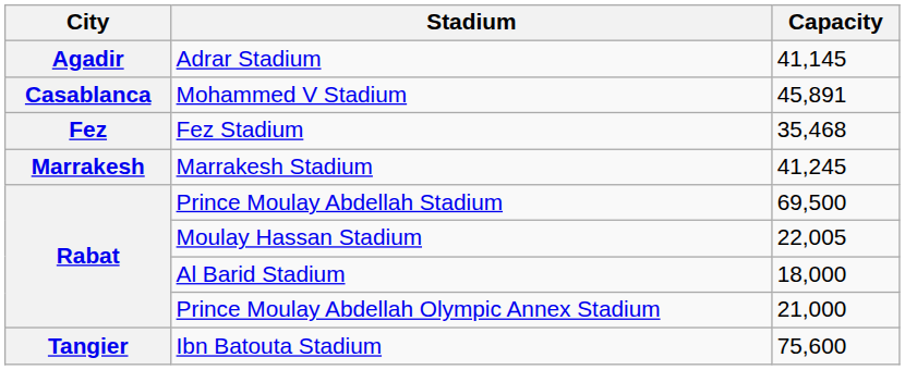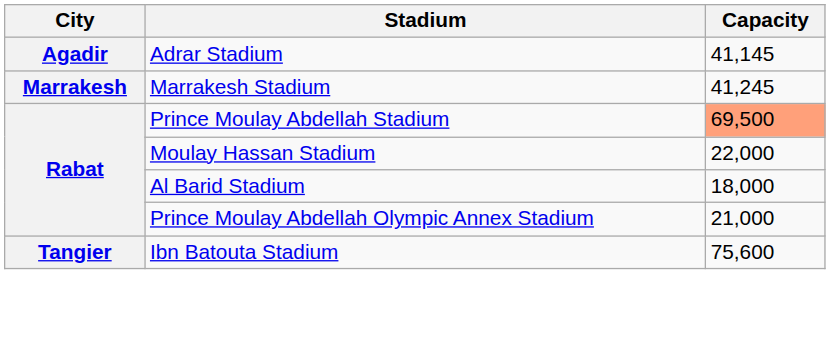 <table class="wikitable sortable plainrowheaders" style="width:50%">
 <tr>
 <th>City</th>
 <th>Stadium</th>
 <th>Capacity</th>
 </tr>
 <tr>
 <th scope=row><a href='#'>Agadir</a></th>
 <td><a href='#'>Adrar Stadium</a></td>
 <td>41,145</td>
 </tr>
 <tr>
-<th scope=row><a href='#'>Casablanca</a></th>
-<td><a href='#'>Mohammed V Stadium</a></td>
-<td>45,891</td>
-</tr>
-<tr>
-<th scope=row><a href='#'>Fez</a></th>
-<td><a href='#'>Fez Stadium</a></td>
-<td>35,468</td>
-</tr>
-<tr>
 <th scope=row><a href='#'>Marrakesh</a></th>
 <td><a href='#'>Marrakesh Stadium</a></td>
 <td>41,245</td>
 </tr>
 <tr>
 <th scope=row rowspan=4><a href='#'>Rabat</a></th>
 <td><a href='#'>Prince Moulay Abdellah Stadium</a></td>
-<td>69,500</td>
+<td style="background: lightsalmon;">69,500</td>
 </tr>
 <tr>
 <td><a href='#'>Moulay Hassan Stadium</a></td>
-<td>22,005</td>
+<td>22,000</td>
 </tr>
 <tr>
 <td><a href='#'>Al Barid Stadium</a></td>
 <td>18,000</td>
 </tr>
 <tr>
 <td><a href='#'>Prince Moulay Abdellah Olympic Annex Stadium</a></td>
 <td>21,000</td>
 </tr>
 <tr>
 <th scope=row><a href='#'>Tangier</a></th>
 <td><a href='#'>Ibn Batouta Stadium</a></td>
 <td>75,600</td>
 </tr>
 </table>
